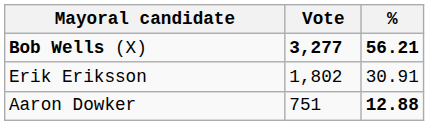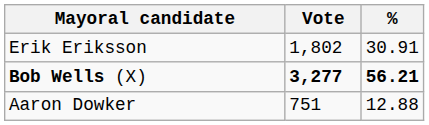 <table class="wikitable">
 <tr>
 <th width="200px">Mayoral candidate</th>
 <th width="50px">Vote</th>
 <th width="30px">%</th>
 </tr>
 <tr>
+<td>Erik Eriksson</td>
+<td>1,802</td>
+<td>30.91</td>
+</tr>
+<tr>
 <td><strong>Bob Wells</strong> (X) </td>
 <td><strong>3,277</strong></td>
 <td><strong>56.21</strong></td>
 </tr>
 <tr>
-<td>Erik Eriksson</td>
-<td>1,802</td>
-<td>30.91</td>
-</tr>
-<tr>
 <td>Aaron Dowker</td>
 <td>751</td>
-<td><strong>12.88</strong></td>
+<td>12.88</td>
 </tr>
 </table>
